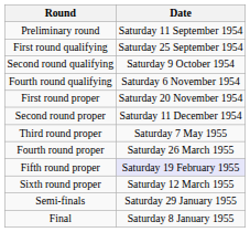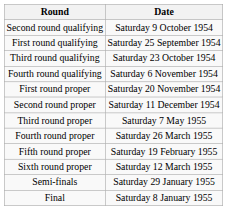 <table class="wikitable" style="text-align: center">
 <tr>
 <th>Round</th>
 <th>Date</th>
 </tr>
 <tr>
-<td>Preliminary round</td>
-<td>Saturday 11 September 1954</td>
+<td>Second round qualifying</td>
+<td>Saturday 9 October 1954</td>
 </tr>
 <tr>
 <td>First round qualifying</td>
 <td>Saturday 25 September 1954</td>
 </tr>
 <tr>
-<td>Second round qualifying</td>
-<td>Saturday 9 October 1954</td>
+<td>Third round qualifying</td>
+<td>Saturday 23 October 1954</td>
 </tr>
 <tr>
 <td>Fourth round qualifying</td>
 <td>Saturday 6 November 1954</td>
 </tr>
 <tr>
 <td>First round proper</td>
 <td>Saturday 20 November 1954</td>
 </tr>
 <tr>
 <td>Second round proper</td>
 <td>Saturday 11 December 1954</td>
 </tr>
 <tr>
 <td>Third round proper</td>
 <td>Saturday 7 May 1955</td>
 </tr>
 <tr>
 <td>Fourth round proper</td>
 <td>Saturday 26 March 1955</td>
 </tr>
 <tr>
 <td>Fifth round proper</td>
-<td style="background: lavender;">Saturday 19 February 1955</td>
+<td>Saturday 19 February 1955</td>
 </tr>
 <tr>
 <td>Sixth round proper</td>
 <td>Saturday 12 March 1955</td>
 </tr>
 <tr>
 <td>Semi-finals</td>
 <td>Saturday 29 January 1955</td>
 </tr>
 <tr>
 <td>Final</td>
 <td>Saturday 8 January 1955</td>
 </tr>
 </table>
